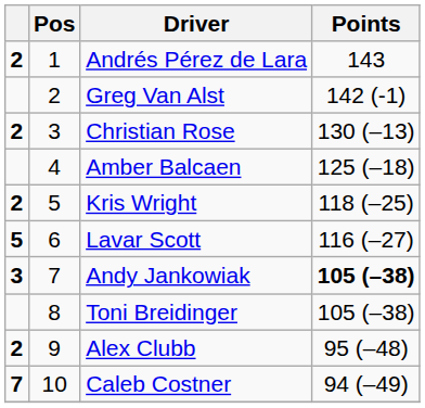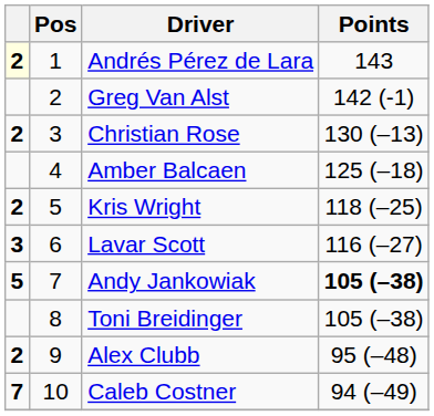 <table class="wikitable" style="font-size: 95%;">
 <tr>
 <th></th>
 <th>Pos</th>
 <th>Driver</th>
 <th>Points</th>
 </tr>
 <tr>
-<td align="left"> <strong>2</strong></td>
+<td align="left" style="background: lightyellow;"> <strong>2</strong></td>
 <td style="text-align:center;">1</td>
 <td><a href='#'>Andrés Pérez de Lara</a></td>
 <td style="text-align:center;">143</td>
 </tr>
 <tr>
 <td align="left"></td>
 <td style="text-align:center;">2</td>
 <td><a href='#'>Greg Van Alst</a></td>
 <td style="text-align:center;">142 (-1)</td>
 </tr>
 <tr>
 <td align="left"> <strong>2</strong></td>
 <td style="text-align:center;">3</td>
 <td><a href='#'>Christian Rose</a></td>
 <td style="text-align:center;">130 (–13)</td>
 </tr>
 <tr>
 <td align="left"></td>
 <td style="text-align:center;">4</td>
 <td><a href='#'>Amber Balcaen</a></td>
 <td style="text-align:center;">125 (–18)</td>
 </tr>
 <tr>
 <td align="left"> <strong>2</strong></td>
 <td style="text-align:center;">5</td>
 <td><a href='#'>Kris Wright</a></td>
 <td style="text-align:center;">118 (–25)</td>
 </tr>
 <tr>
-<td align="left"> <strong>5</strong></td>
+<td align="left"> <strong>3</strong></td>
 <td style="text-align:center;">6</td>
 <td><a href='#'>Lavar Scott</a></td>
 <td style="text-align:center;">116 (–27)</td>
 </tr>
 <tr>
-<td align="left"> <strong>3</strong></td>
+<td align="left"> <strong>5</strong></td>
 <td style="text-align:center;">7</td>
 <td><a href='#'>Andy Jankowiak</a></td>
 <td style="text-align:center;"><strong>105 (–38)</strong></td>
 </tr>
 <tr>
 <td align="left"></td>
 <td style="text-align:center;">8</td>
 <td><a href='#'>Toni Breidinger</a></td>
 <td style="text-align:center;">105 (–38)</td>
 </tr>
 <tr>
 <td align="left"> <strong>2</strong></td>
 <td style="text-align:center;">9</td>
 <td><a href='#'>Alex Clubb</a></td>
 <td style="text-align:center;">95 (–48)</td>
 </tr>
 <tr>
 <td align="left"> <strong>7</strong></td>
 <td style="text-align:center;">10</td>
 <td><a href='#'>Caleb Costner</a></td>
 <td style="text-align:center;">94 (–49)</td>
 </tr>
 <tr class="sortbottom">
 </tr>
 </table>
